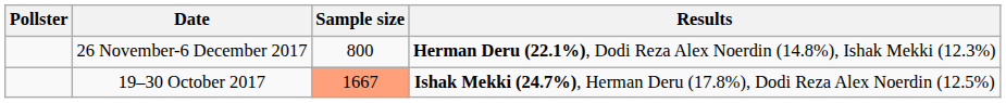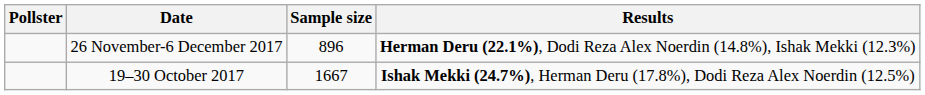 <table class="wikitable sortable" style="text-align: center; font-size: 75%;">
 <tr>
 <th>Pollster</th>
 <th>Date</th>
 <th>Sample size</th>
 <th>Results</th>
 </tr>
 <tr>
 <td></td>
 <td>26 November-6 December 2017</td>
-<td>800</td>
+<td>896</td>
 <td><strong>Herman Deru (22.1%)</strong>, Dodi Reza Alex Noerdin (14.8%), Ishak Mekki (12.3%)</td>
 </tr>
 <tr>
 <td></td>
 <td>19–30 October 2017</td>
-<td style="background: lightsalmon;">1667</td>
+<td>1667</td>
 <td><strong>Ishak Mekki (24.7%)</strong>, Herman Deru (17.8%), Dodi Reza Alex Noerdin (12.5%)</td>
 </tr>
 </table>
